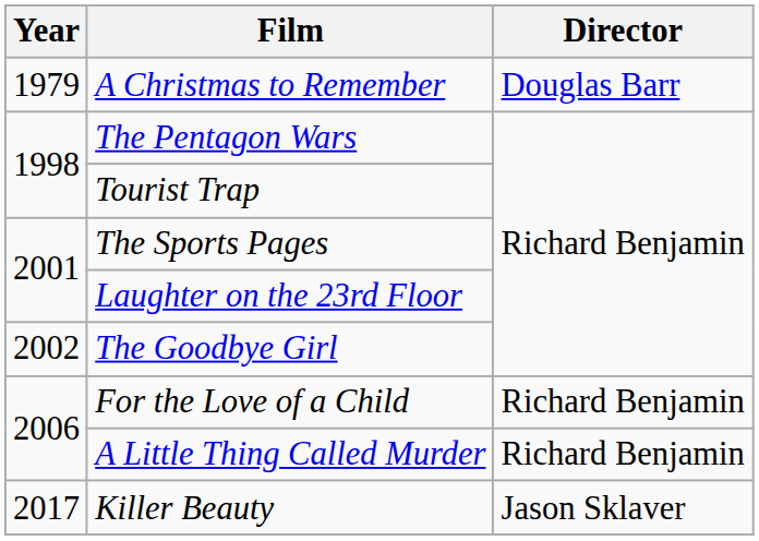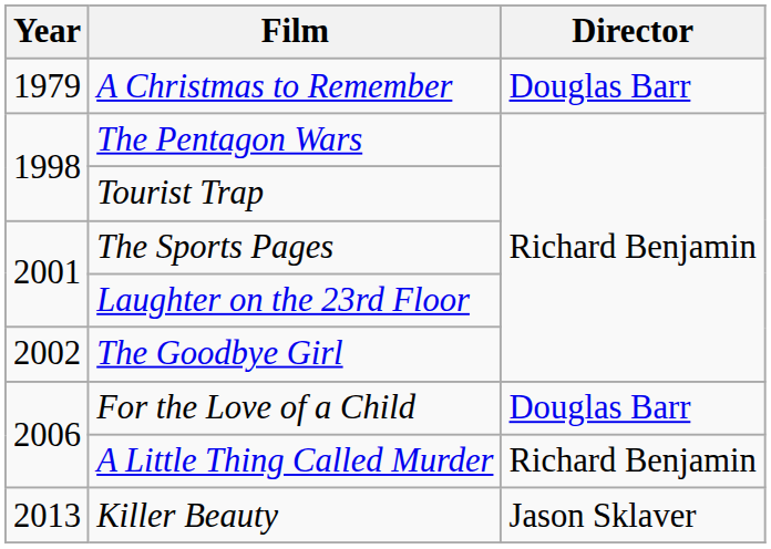 <table class="wikitable">
 <tr>
 <th>Year</th>
 <th>Film</th>
 <th>Director</th>
 </tr>
 <tr>
 <td>1979</td>
 <td><em><a href='#'>A Christmas to Remember</a></em></td>
 <td><a href='#'>Douglas Barr</a></td>
 </tr>
 <tr>
 <td rowspan=2>1998</td>
 <td><em><a href='#'>The Pentagon Wars</a></em></td>
 <td rowspan=5>Richard Benjamin</td>
 </tr>
 <tr>
 <td><em>Tourist Trap</em></td>
 </tr>
 <tr>
 <td rowspan=2>2001</td>
 <td><em>The Sports Pages</em></td>
 </tr>
 <tr>
 <td><em><a href='#'>Laughter on the 23rd Floor</a></em></td>
 </tr>
 <tr>
 <td>2002</td>
 <td><em><a href='#'>The Goodbye Girl</a></em></td>
 </tr>
 <tr>
 <td rowspan=2>2006</td>
 <td><em>For the Love of a Child</em></td>
-<td>Richard Benjamin</td>
+<td><a href='#'>Douglas Barr</a></td>
 </tr>
 <tr>
 <td><em><a href='#'>A Little Thing Called Murder</a></em></td>
 <td>Richard Benjamin</td>
 </tr>
 <tr>
-<td>2017</td>
+<td>2013</td>
 <td><em>Killer Beauty</em></td>
 <td>Jason Sklaver</td>
 </tr>
 </table>
